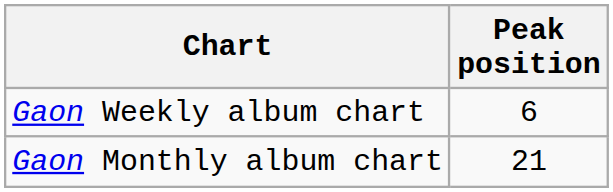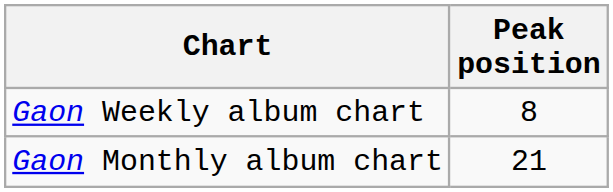 <table class="wikitable sortable">
 <tr>
 <th>Chart</th>
 <th>Peak<br>position</th>
 </tr>
 <tr>
 <td><em><a href='#'>Gaon</a></em> Weekly album chart</td>
-<td align="center">6</td>
+<td align="center">8</td>
 </tr>
 <tr>
 <td><em><a href='#'>Gaon</a></em> Monthly album chart</td>
 <td align="center">21</td>
 </tr>
 </table>
